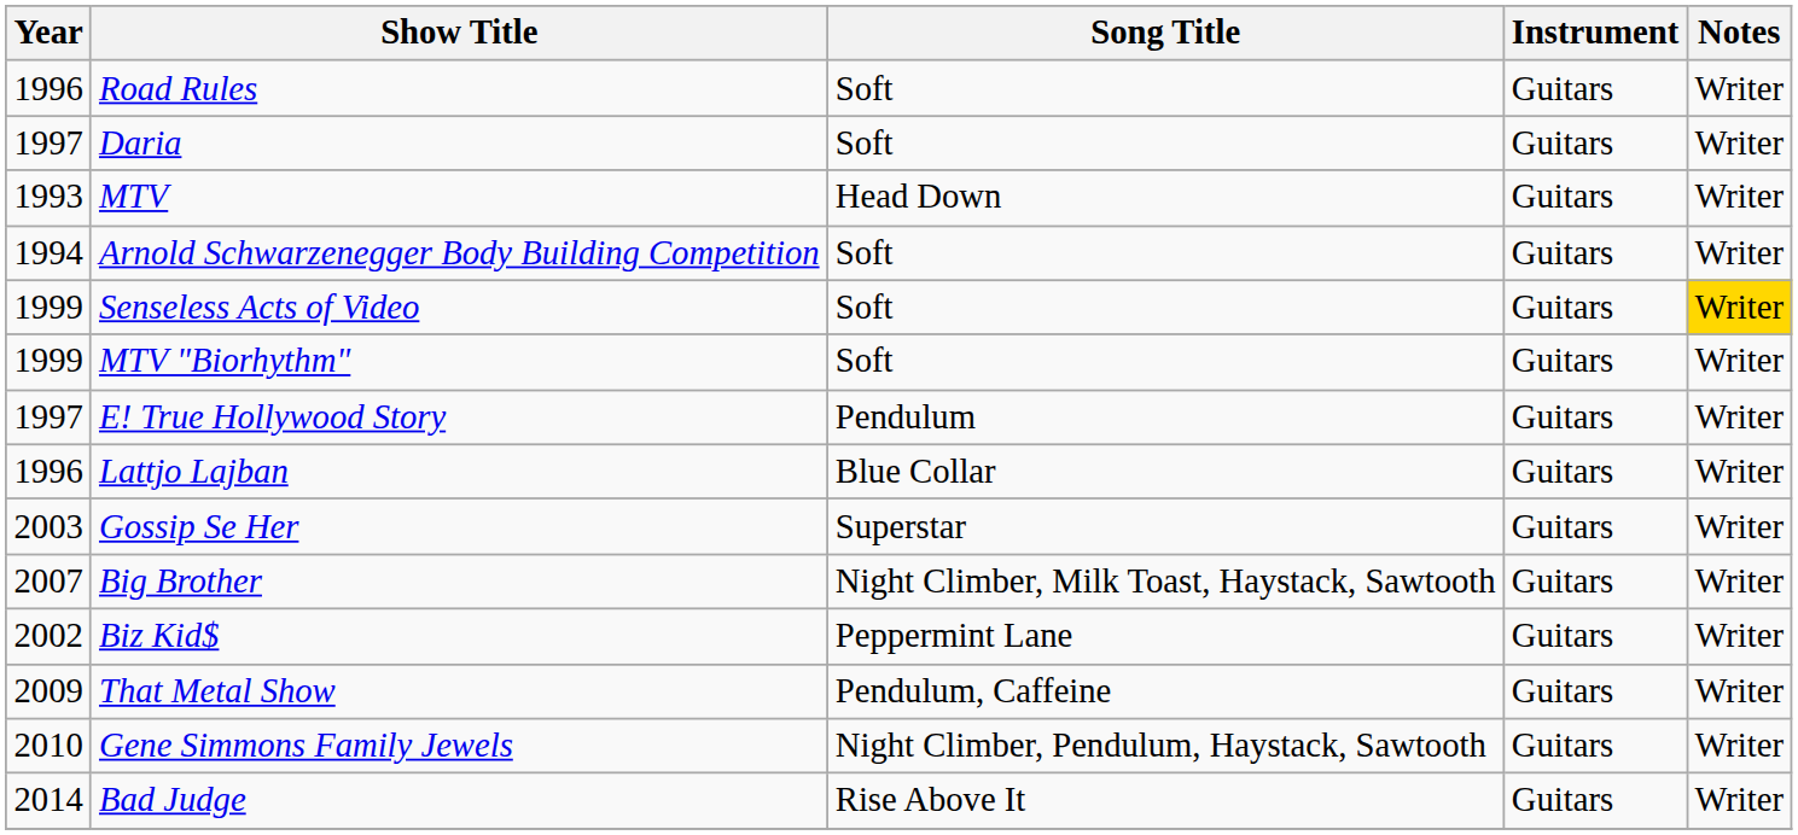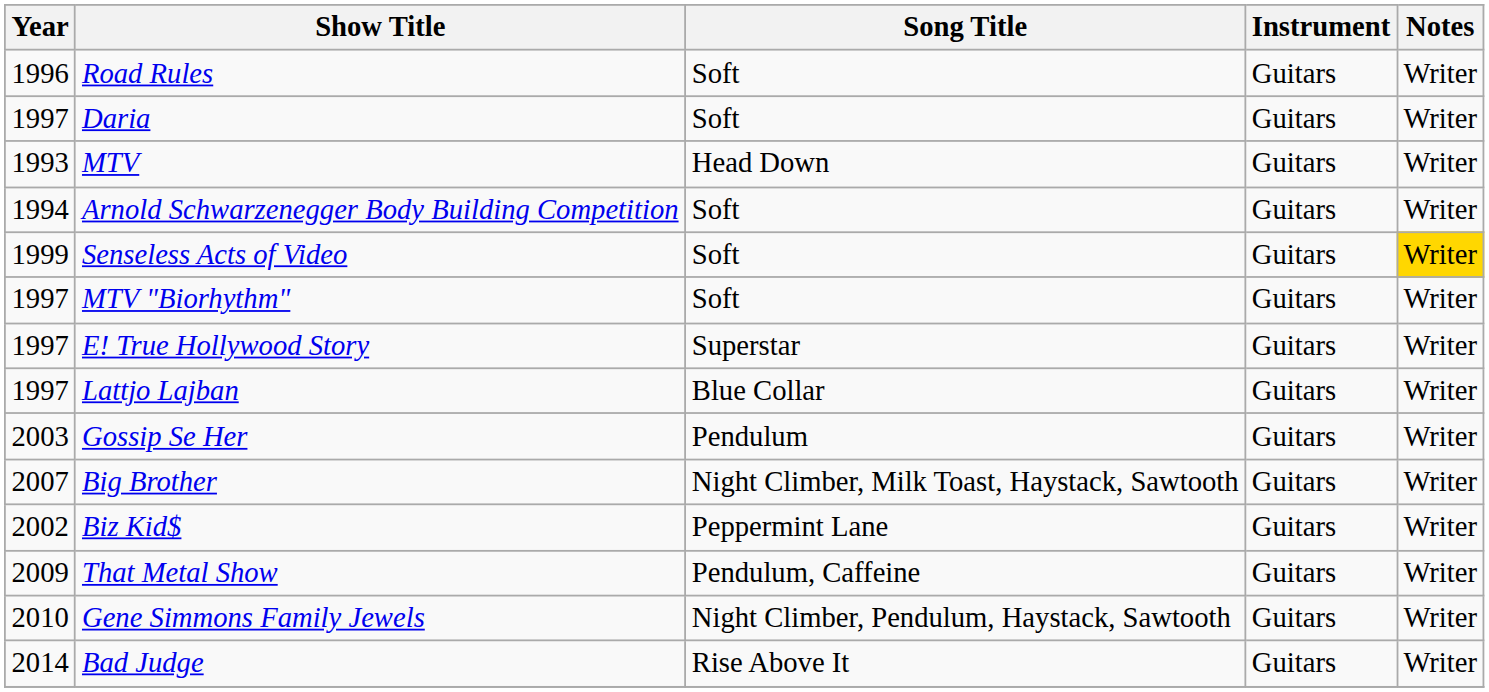 <table class="wikitable sortable">
 <tr>
 <th>Year</th>
 <th>Show Title</th>
 <th>Song Title</th>
 <th>Instrument</th>
 <th class="unsortable">Notes</th>
 </tr>
 <tr>
 <td>1996</td>
 <td><em><a href='#'>Road Rules</a></em></td>
 <td>Soft</td>
 <td>Guitars</td>
 <td>Writer</td>
 </tr>
 <tr>
 <td>1997</td>
 <td><em><a href='#'>Daria</a></em></td>
 <td>Soft</td>
 <td>Guitars</td>
 <td>Writer</td>
 </tr>
 <tr>
 <td>1993</td>
 <td><em><a href='#'>MTV</a></em></td>
 <td>Head Down</td>
 <td>Guitars</td>
 <td>Writer</td>
 </tr>
 <tr>
 <td>1994</td>
 <td><em><a href='#'>Arnold Schwarzenegger Body Building Competition</a></em></td>
 <td>Soft</td>
 <td>Guitars</td>
 <td>Writer</td>
 </tr>
 <tr>
 <td>1999</td>
 <td><em><a href='#'>Senseless Acts of Video</a></em></td>
 <td>Soft</td>
 <td>Guitars</td>
 <td style="background: gold;">Writer</td>
 </tr>
 <tr>
-<td>1999</td>
+<td>1997</td>
 <td><em><a href='#'>MTV "Biorhythm"</a></em></td>
 <td>Soft</td>
 <td>Guitars</td>
 <td>Writer</td>
 </tr>
 <tr>
 <td>1997</td>
 <td><em><a href='#'>E! True Hollywood Story</a></em></td>
-<td>Pendulum</td>
+<td>Superstar</td>
 <td>Guitars</td>
 <td>Writer</td>
 </tr>
 <tr>
-<td>1996</td>
+<td>1997</td>
 <td><em><a href='#'>Lattjo Lajban</a></em></td>
 <td>Blue Collar</td>
 <td>Guitars</td>
 <td>Writer</td>
 </tr>
 <tr>
 <td>2003</td>
 <td><em><a href='#'>Gossip Se Her</a></em></td>
-<td>Superstar</td>
+<td>Pendulum</td>
 <td>Guitars</td>
 <td>Writer</td>
 </tr>
 <tr>
 <td>2007</td>
 <td><em><a href='#'>Big Brother</a></em></td>
 <td>Night Climber, Milk Toast, Haystack, Sawtooth</td>
 <td>Guitars</td>
 <td>Writer</td>
 </tr>
 <tr>
 <td>2002</td>
 <td><em><a href='#'>Biz Kid$</a></em></td>
 <td>Peppermint Lane</td>
 <td>Guitars</td>
 <td>Writer</td>
 </tr>
 <tr>
 <td>2009</td>
 <td><em><a href='#'>That Metal Show</a></em></td>
 <td>Pendulum, Caffeine</td>
 <td>Guitars</td>
 <td>Writer</td>
 </tr>
 <tr>
 <td>2010</td>
 <td><em><a href='#'>Gene Simmons Family Jewels</a></em></td>
 <td>Night Climber, Pendulum, Haystack, Sawtooth</td>
 <td>Guitars</td>
 <td>Writer</td>
 </tr>
 <tr>
 <td>2014</td>
 <td><em><a href='#'>Bad Judge</a></em></td>
 <td>Rise Above It</td>
 <td>Guitars</td>
 <td>Writer</td>
 </tr>
 <tr>
 </tr>
 </table>
